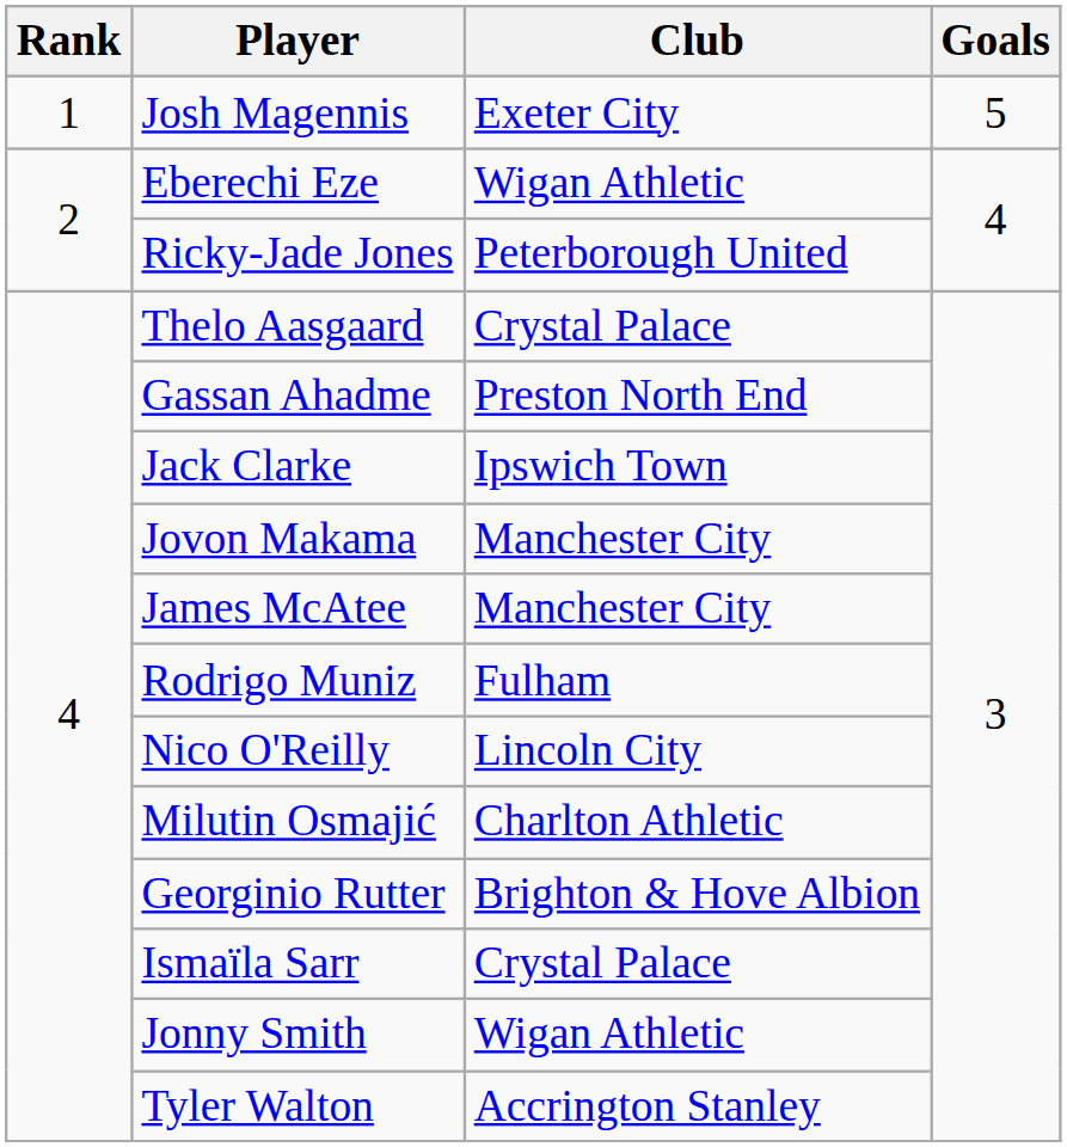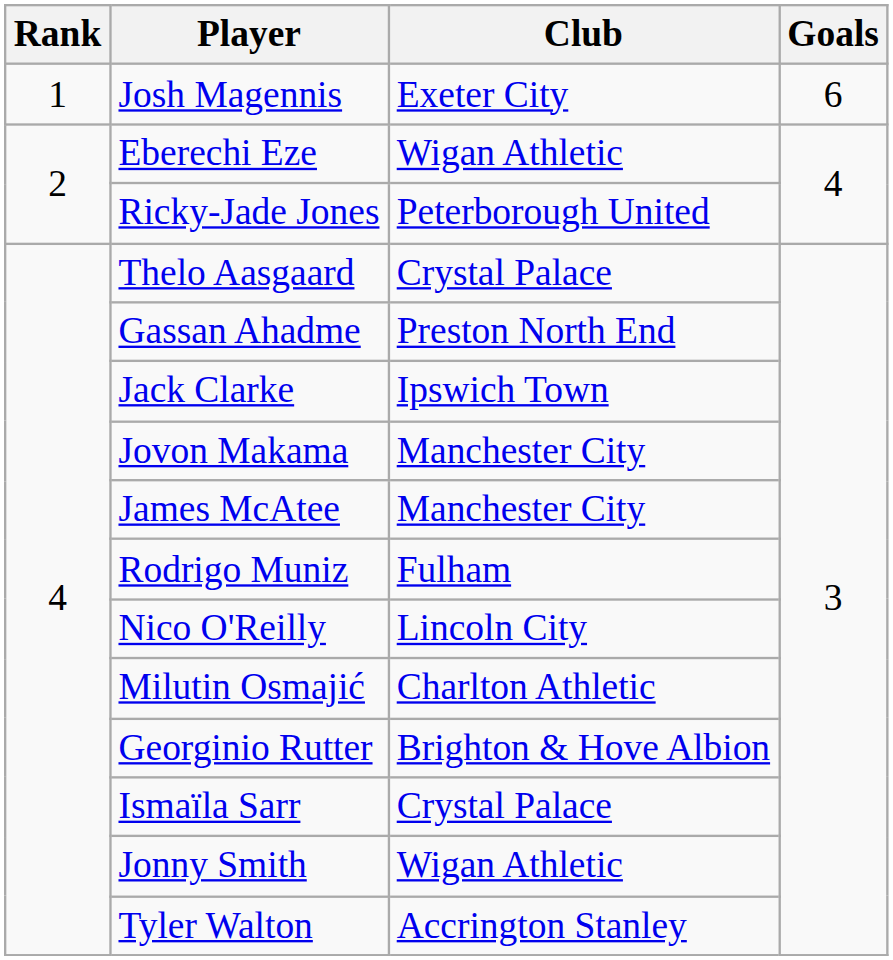 <table class="wikitable sortable">
 <tr>
 <th>Rank</th>
 <th>Player</th>
 <th>Club</th>
 <th>Goals</th>
 </tr>
 <tr>
 <td align="center">1</td>
 <td align="left"> <a href='#'>Josh Magennis</a></td>
 <td align="left"><a href='#'>Exeter City</a></td>
-<td align="center">5</td>
+<td align="center">6</td>
 </tr>
 <tr>
 <td align="center" rowspan="2">2</td>
 <td align="left"> <a href='#'>Eberechi Eze</a></td>
 <td align="left"><a href='#'>Wigan Athletic</a></td>
 <td align="center" rowspan="2">4</td>
 </tr>
 <tr>
 <td align="left"> <a href='#'>Ricky-Jade Jones</a></td>
 <td align="left"><a href='#'>Peterborough United</a></td>
 </tr>
 <tr>
 <td align="center" rowspan="12">4</td>
 <td align="left"> <a href='#'>Thelo Aasgaard</a></td>
 <td align="left"><a href='#'>Crystal Palace</a></td>
 <td align="center" rowspan="12">3</td>
 </tr>
 <tr>
 <td align="left"> <a href='#'>Gassan Ahadme</a></td>
 <td align="left"><a href='#'>Preston North End</a></td>
 </tr>
 <tr>
 <td align="left"> <a href='#'>Jack Clarke</a></td>
 <td align="left"><a href='#'>Ipswich Town</a></td>
 </tr>
 <tr>
 <td align="left"> <a href='#'>Jovon Makama</a></td>
 <td align="left"><a href='#'>Manchester City</a></td>
 </tr>
 <tr>
 <td align="left"> <a href='#'>James McAtee</a></td>
 <td align="left"><a href='#'>Manchester City</a></td>
 </tr>
 <tr>
 <td align="left"> <a href='#'>Rodrigo Muniz</a></td>
 <td align="left"><a href='#'>Fulham</a></td>
 </tr>
 <tr>
 <td align="left"> <a href='#'>Nico O'Reilly</a></td>
 <td align="left"><a href='#'>Lincoln City</a></td>
 </tr>
 <tr>
 <td align="left"> <a href='#'>Milutin Osmajić</a></td>
 <td align="left"><a href='#'>Charlton Athletic</a></td>
 </tr>
 <tr>
 <td align="left"> <a href='#'>Georginio Rutter</a></td>
 <td align="left"><a href='#'>Brighton & Hove Albion</a></td>
 </tr>
 <tr>
 <td align="left"> <a href='#'>Ismaïla Sarr</a></td>
 <td align="left"><a href='#'>Crystal Palace</a></td>
 </tr>
 <tr>
 <td align="left"> <a href='#'>Jonny Smith</a></td>
 <td align="left"><a href='#'>Wigan Athletic</a></td>
 </tr>
 <tr>
 <td align="left"> <a href='#'>Tyler Walton</a></td>
 <td align="left"><a href='#'>Accrington Stanley</a></td>
 </tr>
 </table>
